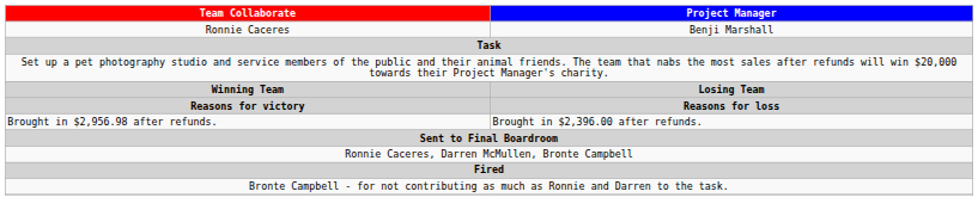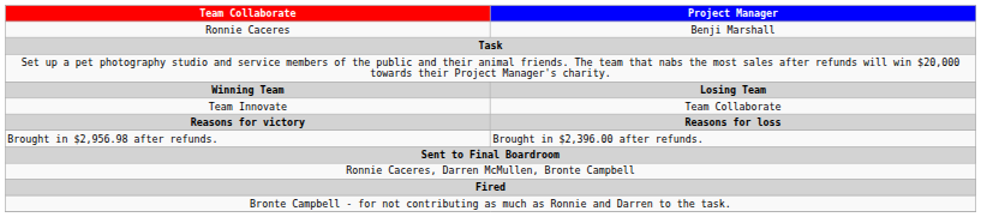 <table class="wikitable" style="text-align: center; width:100%">
 <tr>
 <th style="text-align:center; background:red;color:white">Team Collaborate </th>
 <th style="text-align:center; background:blue;color:white"> Project Manager</th>
 </tr>
 <tr>
 <td>Ronnie Caceres</td>
 <td>Benji Marshall</td>
 </tr>
 <tr>
 <th colspan="2" style="text-align:center; background:lightgrey;">Task</th>
 </tr>
 <tr>
 <td colspan="2">Set up a pet photography studio and service members of the public and their animal friends. The team that nabs the most sales after refunds will win $20,000 towards their Project Manager's charity.</td>
 </tr>
 <tr>
 <th style="text-align:center; background:lightgrey;">Winning Team</th>
 <th style="text-align:center; background:lightgrey;">Losing Team</th>
+</tr>
+<tr>
+<td>Team Innovate</td>
+<td>Team Collaborate</td>
 </tr>
 <tr>
 <th style="text-align:center; background:lightgrey;">Reasons for victory</th>
 <th style="text-align:center; background:lightgrey;">Reasons for loss</th>
 </tr>
 <tr style="text-align: left; ">
 <td>Brought in $2,956.98 after refunds.</td>
 <td>Brought in $2,396.00 after refunds.</td>
 </tr>
 <tr>
 <th colspan="2" style="text-align:center; background:lightgrey;">Sent to Final Boardroom</th>
 </tr>
 <tr>
 <td colspan="2">Ronnie Caceres, Darren McMullen, Bronte Campbell</td>
 </tr>
 <tr>
 <th colspan="2" style="text-align:center; background:lightgrey;">Fired</th>
 </tr>
 <tr>
 <td colspan="2">Bronte Campbell - for not contributing as much as Ronnie and Darren to the task.</td>
 </tr>
 <tr>
 </tr>
 </table>
